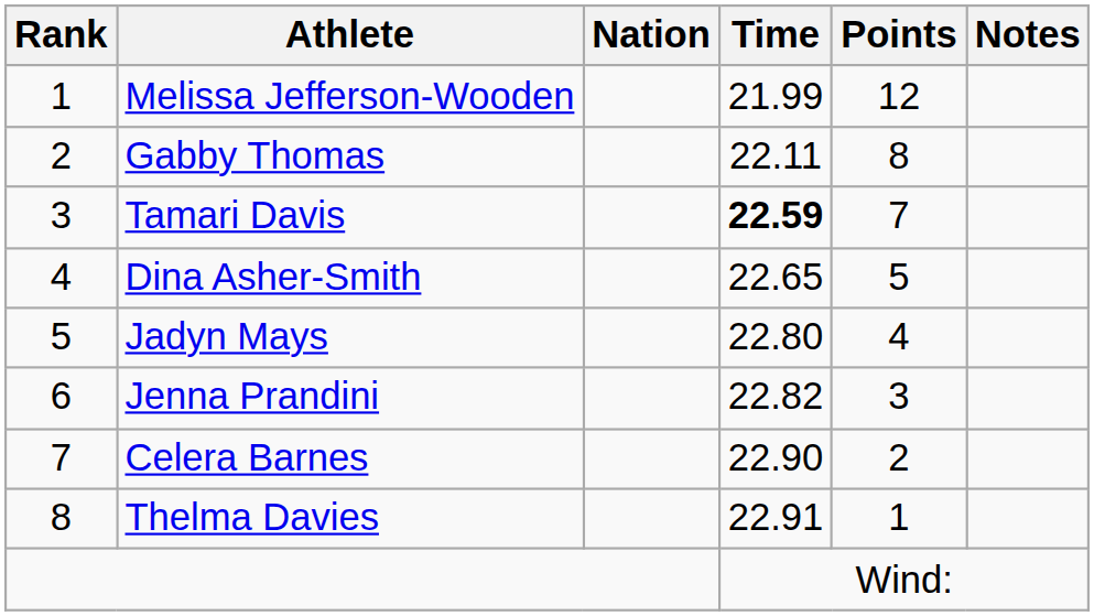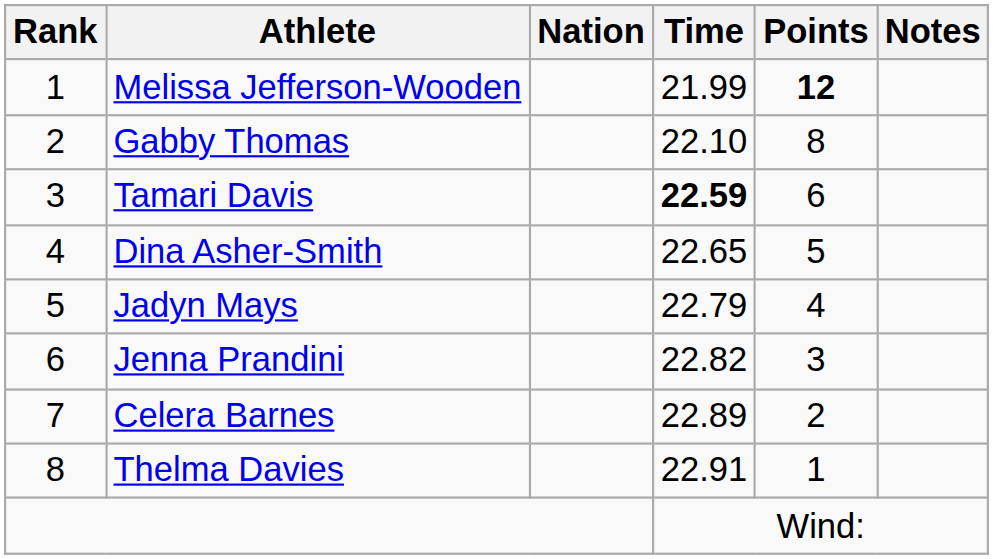 <table class="wikitable mw-datatable sortable" style="text-align:center;">
 <tr>
 <th scope="col" style="width: 10px;">Rank</th>
 <th scope="col">Athlete</th>
 <th scope="col">Nation</th>
 <th scope="col">Time</th>
 <th scope="col">Points</th>
 <th scope="col">Notes</th>
 </tr>
 <tr>
 <td>1</td>
 <td align="left"><a href='#'>Melissa Jefferson-Wooden</a> </td>
 <td align="left"></td>
 <td>21.99</td>
-<td>12</td>
+<td><strong>12</strong></td>
 <td></td>
 </tr>
 <tr>
 <td>2</td>
 <td align="left"><a href='#'>Gabby Thomas</a> </td>
 <td align="left"></td>
-<td>22.11</td>
+<td>22.10</td>
 <td>8</td>
 <td></td>
 </tr>
 <tr>
 <td>3</td>
 <td align="left"><a href='#'>Tamari Davis</a> </td>
 <td align="left"></td>
 <td><strong>22.59</strong></td>
-<td>7</td>
+<td>6</td>
 <td></td>
 </tr>
 <tr>
 <td>4</td>
 <td align="left"><a href='#'>Dina Asher-Smith</a> </td>
 <td align="left"></td>
 <td>22.65</td>
 <td>5</td>
 <td></td>
 </tr>
 <tr>
 <td>5</td>
 <td align="left"><a href='#'>Jadyn Mays</a> </td>
 <td align="left"></td>
-<td>22.80</td>
+<td>22.79</td>
 <td>4</td>
 <td></td>
 </tr>
 <tr>
 <td>6</td>
 <td align="left"><a href='#'>Jenna Prandini</a> </td>
 <td align="left"></td>
 <td>22.82</td>
 <td>3</td>
 <td></td>
 </tr>
 <tr>
 <td>7</td>
 <td align="left"><a href='#'>Celera Barnes</a> </td>
 <td align="left"></td>
-<td>22.90</td>
+<td>22.89</td>
 <td>2</td>
 <td></td>
 </tr>
 <tr>
 <td>8</td>
 <td align="left"><a href='#'>Thelma Davies</a> </td>
 <td align="left"></td>
 <td>22.91</td>
 <td>1</td>
 <td></td>
 </tr>
 <tr class="sortbottom">
 <td colspan="3"></td>
 <td colspan="3">Wind: </td>
 </tr>
 </table>
